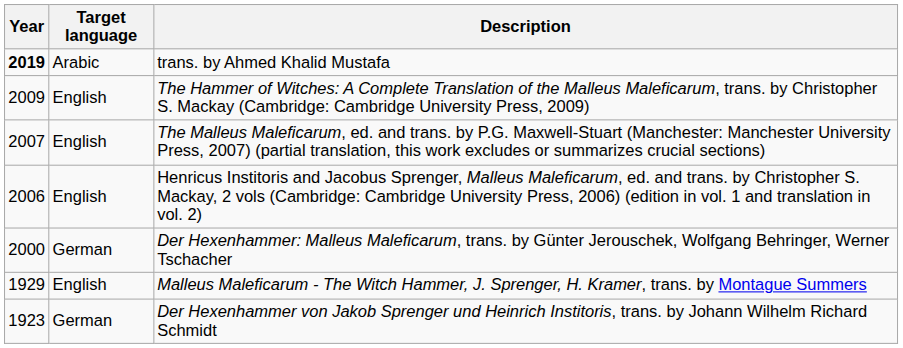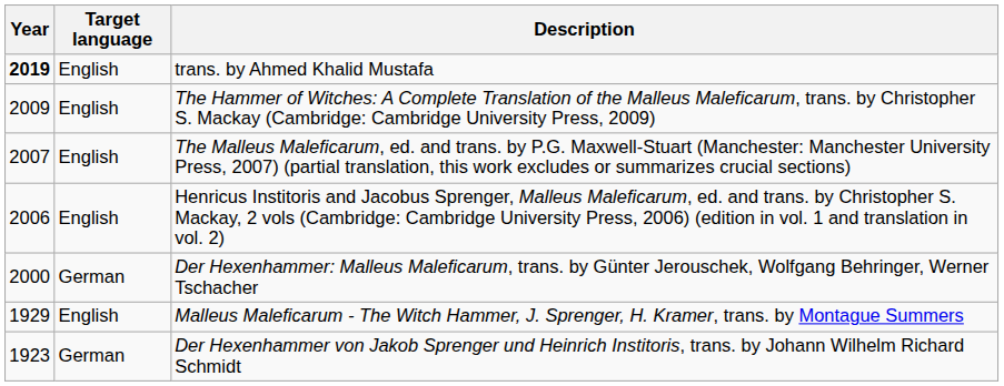 <table class="sortable wikitable">
 <tr>
 <th>Year</th>
 <th>Target language</th>
 <th>Description</th>
 </tr>
 <tr>
 <td><strong>2019</strong></td>
-<td>Arabic</td>
+<td>English</td>
 <td> trans. by Ahmed Khalid Mustafa</td>
 </tr>
 <tr>
 <td>2009</td>
 <td>English</td>
 <td><em>The Hammer of Witches: A Complete Translation of the Malleus Maleficarum</em>, trans. by Christopher S. Mackay (Cambridge: Cambridge University Press, 2009)</td>
 </tr>
 <tr>
 <td>2007</td>
 <td>English</td>
 <td><em>The Malleus Maleficarum</em>, ed. and trans. by P.G. Maxwell-Stuart (Manchester: Manchester University Press, 2007) (partial translation, this work excludes or summarizes crucial sections)</td>
 </tr>
 <tr>
 <td>2006</td>
 <td>English</td>
 <td>Henricus Institoris and Jacobus Sprenger, <em>Malleus Maleficarum</em>, ed. and trans. by Christopher S. Mackay, 2 vols (Cambridge: Cambridge University Press, 2006) (edition in vol. 1 and translation in vol. 2)</td>
 </tr>
 <tr>
 <td>2000</td>
 <td>German</td>
 <td><em>Der Hexenhammer: Malleus Maleficarum</em>, trans. by Günter Jerouschek, Wolfgang Behringer, Werner Tschacher</td>
 </tr>
 <tr>
 <td>1929</td>
 <td>English</td>
 <td><em>Malleus Maleficarum - The Witch Hammer, J. Sprenger, H. Kramer</em>, trans. by <a href='#'>Montague Summers</a></td>
 </tr>
 <tr>
 <td>1923</td>
 <td>German</td>
 <td><em>Der Hexenhammer von Jakob Sprenger und Heinrich Institoris</em>, trans. by Johann Wilhelm Richard Schmidt </td>
 </tr>
 </table>
